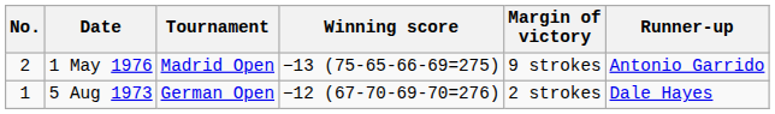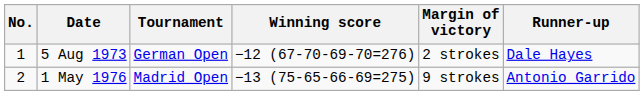 <table class="wikitable" style="font-size:95%;">
 <tr>
 <th>No.</th>
 <th>Date</th>
 <th>Tournament</th>
 <th>Winning score</th>
 <th>Margin of<br>victory</th>
 <th>Runner-up</th>
 </tr>
 <tr>
+<td align=center>1</td>
+<td align=right>5 Aug <a href='#'>1973</a></td>
+<td><a href='#'>German Open</a></td>
+<td>−12 (67-70-69-70=276)</td>
+<td>2 strokes</td>
+<td> <a href='#'>Dale Hayes</a></td>
+</tr>
+<tr>
 <td align=center>2</td>
 <td align=right>1 May <a href='#'>1976</a></td>
 <td><a href='#'>Madrid Open</a></td>
 <td>−13 (75-65-66-69=275)</td>
 <td>9 strokes</td>
 <td> <a href='#'>Antonio Garrido</a></td>
 </tr>
-<tr>
-<td align=center>1</td>
-<td align=right>5 Aug <a href='#'>1973</a></td>
-<td><a href='#'>German Open</a></td>
-<td>−12 (67-70-69-70=276)</td>
-<td>2 strokes</td>
-<td> <a href='#'>Dale Hayes</a></td>
-</tr>
 </table>
